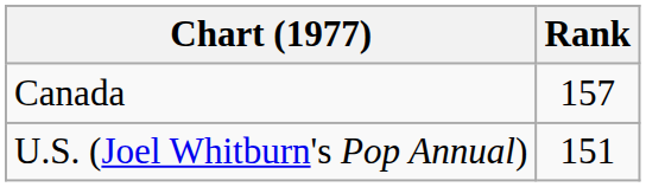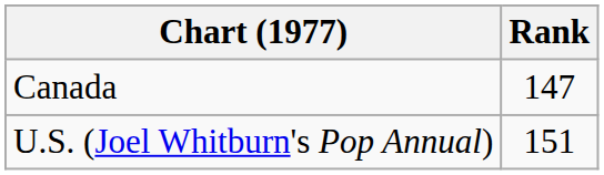 <table class="wikitable">
 <tr>
 <th align="left">Chart (1977)</th>
 <th style="text-align:center;">Rank</th>
 </tr>
 <tr>
 <td>Canada</td>
-<td style="text-align:center;">157</td>
+<td style="text-align:center;">147</td>
 </tr>
 <tr>
 <td>U.S. (<a href='#'>Joel Whitburn</a>'s <em>Pop Annual</em>)</td>
 <td style="text-align:center;">151</td>
 </tr>
 </table>
